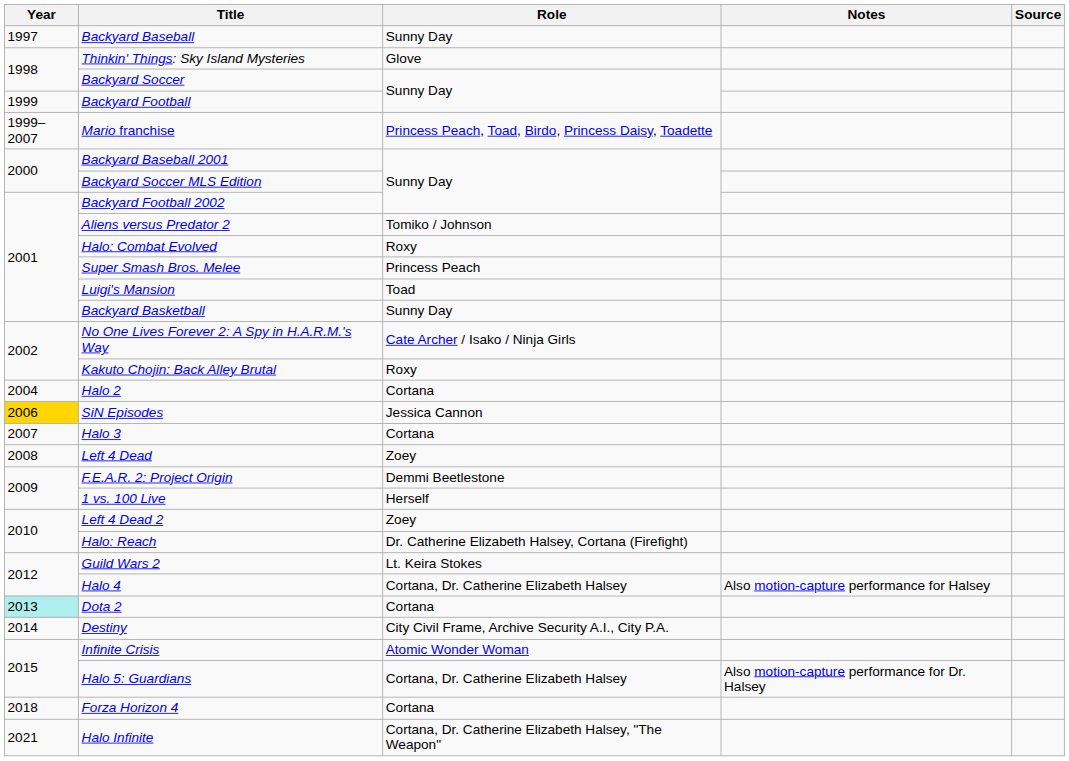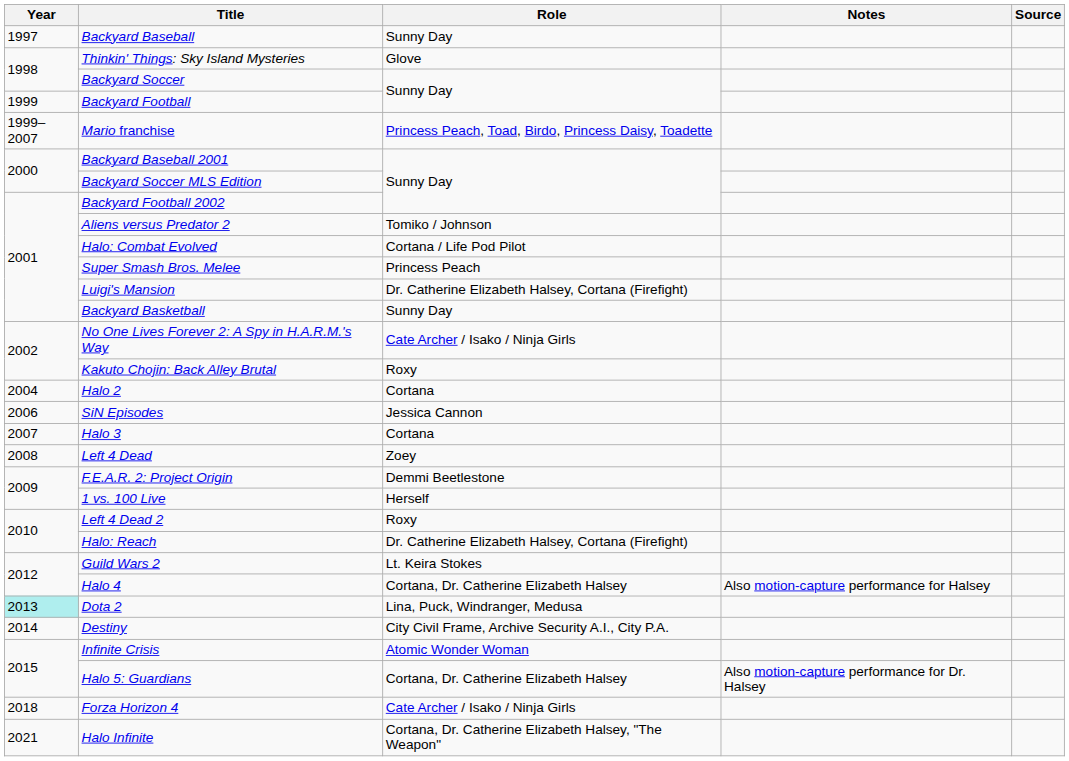 <table class="wikitable sortable plainrowheaders">
 <tr>
 <th>Year</th>
 <th>Title</th>
 <th>Role</th>
 <th class="unsortable">Notes</th>
 <th class="unsortable">Source</th>
 </tr>
 <tr>
 <td>1997</td>
 <td><em><a href='#'>Backyard Baseball</a></em></td>
 <td>Sunny Day</td>
 <td></td>
 <td></td>
 </tr>
 <tr>
 <td rowspan="2">1998</td>
 <td><em><a href='#'>Thinkin' Things</a>: Sky Island Mysteries</em></td>
 <td>Glove</td>
 <td></td>
 <td></td>
 </tr>
 <tr>
 <td><em><a href='#'>Backyard Soccer</a></em></td>
 <td rowspan="2">Sunny Day</td>
 <td></td>
 <td></td>
 </tr>
 <tr>
 <td>1999</td>
 <td><em><a href='#'>Backyard Football</a></em></td>
 <td></td>
 <td></td>
 </tr>
 <tr>
 <td>1999–2007</td>
 <td><a href='#'><em>Mario</em> franchise</a></td>
 <td><a href='#'>Princess Peach</a>, <a href='#'>Toad</a>, <a href='#'>Birdo</a>, <a href='#'>Princess Daisy</a>, <a href='#'>Toadette</a></td>
 <td></td>
 <td></td>
 </tr>
 <tr>
 <td rowspan="2">2000</td>
 <td><em><a href='#'>Backyard Baseball 2001</a></em></td>
 <td rowspan="3">Sunny Day</td>
 <td></td>
 <td></td>
 </tr>
 <tr>
 <td><em><a href='#'>Backyard Soccer MLS Edition</a></em></td>
 <td></td>
 <td></td>
 </tr>
 <tr>
 <td rowspan="6">2001</td>
 <td><em><a href='#'>Backyard Football 2002</a></em></td>
 <td></td>
 <td></td>
 </tr>
 <tr>
 <td><em><a href='#'>Aliens versus Predator 2</a></em></td>
 <td>Tomiko / Johnson</td>
 <td></td>
 <td></td>
 </tr>
 <tr>
 <td><em><a href='#'>Halo: Combat Evolved</a></em></td>
-<td>Roxy</td>
+<td>Cortana / Life Pod Pilot</td>
 <td></td>
 <td></td>
 </tr>
 <tr>
 <td><em><a href='#'>Super Smash Bros. Melee</a></em></td>
 <td>Princess Peach</td>
 <td></td>
 <td></td>
 </tr>
 <tr>
 <td><em><a href='#'>Luigi's Mansion</a></em></td>
-<td>Toad</td>
+<td>Dr. Catherine Elizabeth Halsey, Cortana (Firefight)</td>
 <td></td>
 <td></td>
 </tr>
 <tr>
 <td><em><a href='#'>Backyard Basketball</a></em></td>
 <td>Sunny Day</td>
 <td></td>
 <td></td>
 </tr>
 <tr>
 <td rowspan="2">2002</td>
 <td><em><a href='#'>No One Lives Forever 2: A Spy in H.A.R.M.'s Way</a></em></td>
 <td><a href='#'>Cate Archer</a> / Isako / Ninja Girls</td>
 <td></td>
 <td></td>
 </tr>
 <tr>
 <td><em><a href='#'>Kakuto Chojin: Back Alley Brutal</a></em></td>
 <td>Roxy</td>
 <td></td>
 <td></td>
 </tr>
 <tr>
 <td>2004</td>
 <td><em><a href='#'>Halo 2</a></em></td>
 <td>Cortana</td>
 <td></td>
 <td></td>
 </tr>
 <tr>
-<td style="background: gold;">2006</td>
+<td>2006</td>
 <td><em><a href='#'>SiN Episodes</a></em></td>
 <td>Jessica Cannon</td>
 <td></td>
 <td></td>
 </tr>
 <tr>
 <td>2007</td>
 <td><em><a href='#'>Halo 3</a></em></td>
 <td>Cortana</td>
 <td></td>
 <td></td>
 </tr>
 <tr>
 <td>2008</td>
 <td><em><a href='#'>Left 4 Dead</a></em></td>
 <td>Zoey</td>
 <td></td>
 <td></td>
 </tr>
 <tr>
 <td rowspan="2">2009</td>
 <td><em><a href='#'>F.E.A.R. 2: Project Origin</a></em></td>
 <td>Demmi Beetlestone</td>
 <td></td>
 <td></td>
 </tr>
 <tr>
 <td><em><a href='#'>1 vs. 100 Live</a></em></td>
 <td>Herself</td>
 <td></td>
 <td></td>
 </tr>
 <tr>
 <td rowspan="2">2010</td>
 <td><em><a href='#'>Left 4 Dead 2</a></em></td>
-<td>Zoey</td>
+<td>Roxy</td>
 <td></td>
 <td></td>
 </tr>
 <tr>
 <td><em><a href='#'>Halo: Reach</a></em></td>
 <td>Dr. Catherine Elizabeth Halsey, Cortana (Firefight)</td>
 <td></td>
 <td></td>
 </tr>
 <tr>
 <td rowspan="2">2012</td>
 <td><em><a href='#'>Guild Wars 2</a></em></td>
 <td>Lt. Keira Stokes</td>
 <td></td>
 <td></td>
 </tr>
 <tr>
 <td><em><a href='#'>Halo 4</a></em></td>
 <td>Cortana, Dr. Catherine Elizabeth Halsey</td>
 <td>Also <a href='#'>motion-capture</a> performance for Halsey</td>
 <td></td>
 </tr>
 <tr>
 <td style="background: paleturquoise;">2013</td>
 <td><em><a href='#'>Dota 2</a></em></td>
-<td>Cortana</td>
+<td>Lina, Puck, Windranger, Medusa</td>
 <td></td>
 <td></td>
 </tr>
 <tr>
 <td>2014</td>
 <td><em><a href='#'>Destiny</a></em></td>
 <td>City Civil Frame, Archive Security A.I., City P.A.</td>
 <td></td>
 <td></td>
 </tr>
 <tr>
 <td rowspan="2">2015</td>
 <td><em><a href='#'>Infinite Crisis</a></em></td>
 <td><a href='#'>Atomic Wonder Woman</a></td>
 <td></td>
 <td></td>
 </tr>
 <tr>
 <td><em><a href='#'>Halo 5: Guardians</a></em></td>
 <td>Cortana, Dr. Catherine Elizabeth Halsey</td>
 <td>Also <a href='#'>motion-capture</a> performance for Dr. Halsey</td>
 <td></td>
 </tr>
 <tr>
 <td>2018</td>
 <td><em><a href='#'>Forza Horizon 4</a></em></td>
-<td>Cortana</td>
+<td><a href='#'>Cate Archer</a> / Isako / Ninja Girls</td>
 <td></td>
 <td></td>
 </tr>
 <tr>
 <td>2021</td>
 <td><em><a href='#'>Halo Infinite</a></em></td>
 <td>Cortana, Dr. Catherine Elizabeth Halsey, "The Weapon"</td>
 <td></td>
 <td></td>
 </tr>
 </table>
